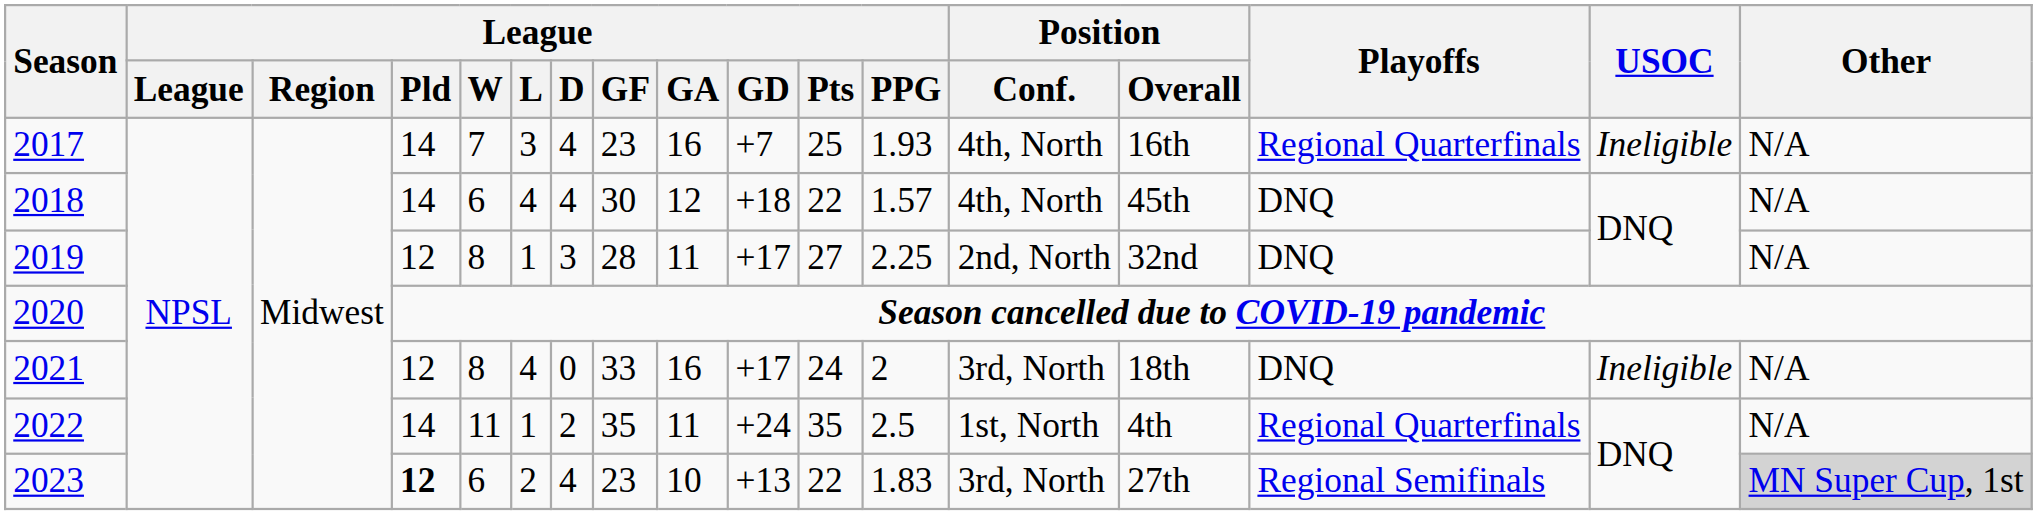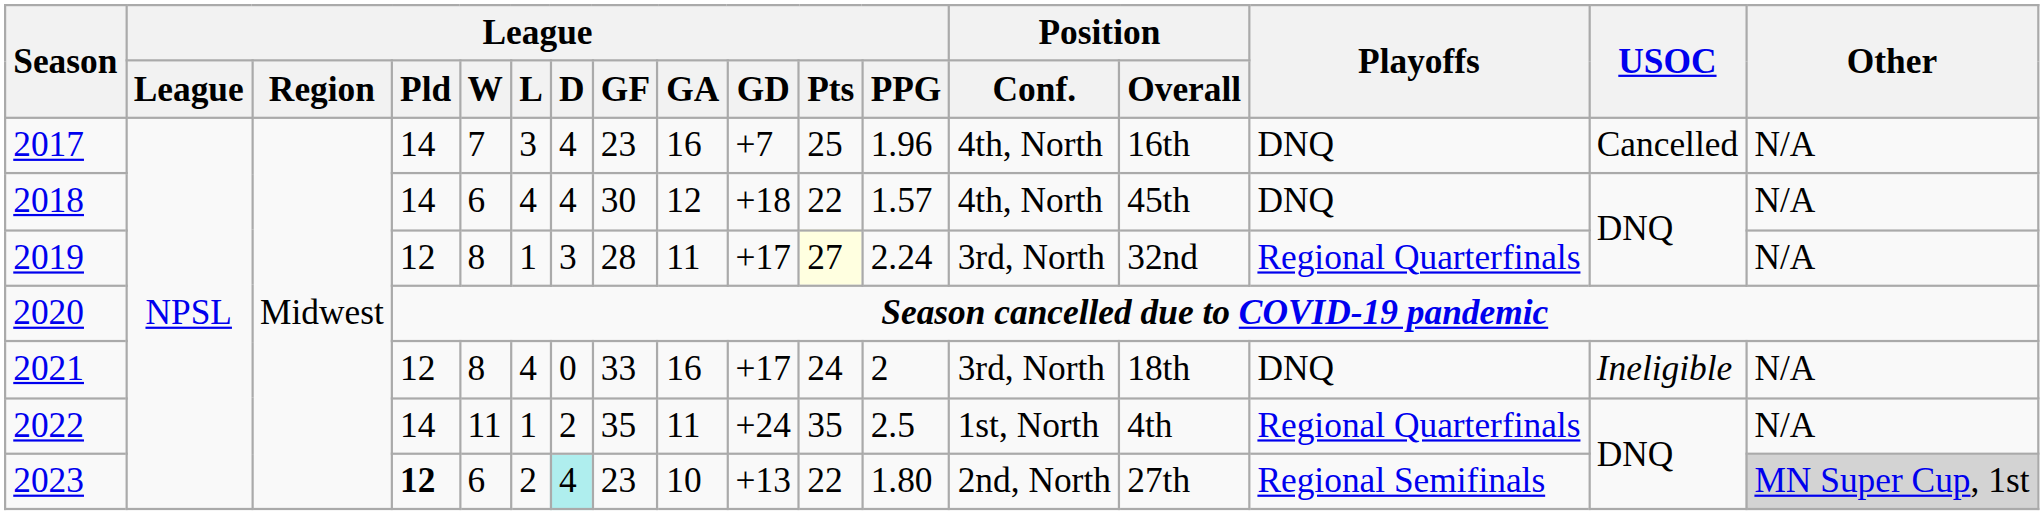 <table class="wikitable">
 <tr>
 <th rowspan="2">Season</th>
 <th colspan="11">League</th>
 <th colspan="2">Position</th>
 <th rowspan="2">Playoffs</th>
 <th rowspan="2"><a href='#'>USOC</a></th>
 <th rowspan="2">Other</th>
 </tr>
 <tr>
 <th>League</th>
 <th>Region</th>
 <th>Pld</th>
 <th>W</th>
 <th>L</th>
 <th>D</th>
 <th>GF</th>
 <th>GA</th>
 <th>GD</th>
 <th>Pts</th>
 <th>PPG</th>
 <th>Conf.</th>
 <th>Overall</th>
 </tr>
 <tr>
 <td><a href='#'>2017</a></td>
 <td rowspan="7" style="text-align:center;"><a href='#'>NPSL</a></td>
 <td rowspan="7">Midwest</td>
 <td>14</td>
 <td>7</td>
 <td>3</td>
 <td>4</td>
 <td>23</td>
 <td>16</td>
 <td>+7</td>
 <td>25</td>
-<td>1.93</td>
+<td>1.96</td>
 <td>4th, North</td>
 <td>16th</td>
-<td><a href='#'>Regional Quarterfinals</a></td>
-<td><em>Ineligible</em></td>
+<td>DNQ</td>
+<td>Cancelled</td>
 <td>N/A</td>
 </tr>
 <tr>
 <td><a href='#'>2018</a></td>
 <td>14</td>
 <td>6</td>
 <td>4</td>
 <td>4</td>
 <td>30</td>
 <td>12</td>
 <td>+18</td>
 <td>22</td>
 <td>1.57</td>
 <td>4th, North</td>
 <td>45th</td>
 <td>DNQ</td>
 <td rowspan="2">DNQ</td>
 <td>N/A</td>
 </tr>
 <tr>
 <td><a href='#'>2019</a></td>
 <td>12</td>
 <td>8</td>
 <td>1</td>
 <td>3</td>
 <td>28</td>
 <td>11</td>
 <td>+17</td>
-<td>27</td>
-<td>2.25</td>
-<td>2nd, North</td>
+<td style="background: lightyellow;">27</td>
+<td>2.24</td>
+<td>3rd, North</td>
 <td>32nd</td>
-<td>DNQ</td>
+<td><a href='#'>Regional Quarterfinals</a></td>
 <td>N/A</td>
 </tr>
 <tr>
 <td><a href='#'>2020</a></td>
 <td colspan="14" style="text-align:center;"><strong><em>Season cancelled due to <a href='#'>COVID-19 pandemic</a></em></strong></td>
 </tr>
 <tr>
 <td><a href='#'>2021</a></td>
 <td>12</td>
 <td>8</td>
 <td>4</td>
 <td>0</td>
 <td>33</td>
 <td>16</td>
 <td>+17</td>
 <td>24</td>
 <td>2</td>
 <td>3rd, North</td>
 <td>18th</td>
 <td>DNQ</td>
 <td><em>Ineligible</em></td>
 <td>N/A</td>
 </tr>
 <tr>
 <td><a href='#'>2022</a></td>
 <td>14</td>
 <td>11</td>
 <td>1</td>
 <td>2</td>
 <td>35</td>
 <td>11</td>
 <td>+24</td>
 <td>35</td>
 <td>2.5</td>
 <td>1st, North</td>
 <td>4th</td>
 <td><a href='#'>Regional Quarterfinals</a></td>
 <td rowspan="2">DNQ</td>
 <td>N/A</td>
 </tr>
 <tr>
 <td><a href='#'>2023</a></td>
 <td><strong>12</strong></td>
 <td>6</td>
 <td>2</td>
-<td>4</td>
+<td style="background: paleturquoise;">4</td>
 <td>23</td>
 <td>10</td>
 <td>+13</td>
 <td>22</td>
-<td>1.83</td>
-<td>3rd, North</td>
+<td>1.80</td>
+<td>2nd, North</td>
 <td>27th</td>
 <td><a href='#'>Regional Semifinals</a></td>
 <td style="background: lightgrey;"><a href='#'>MN Super Cup</a>, 1st</td>
 </tr>
 </table>
